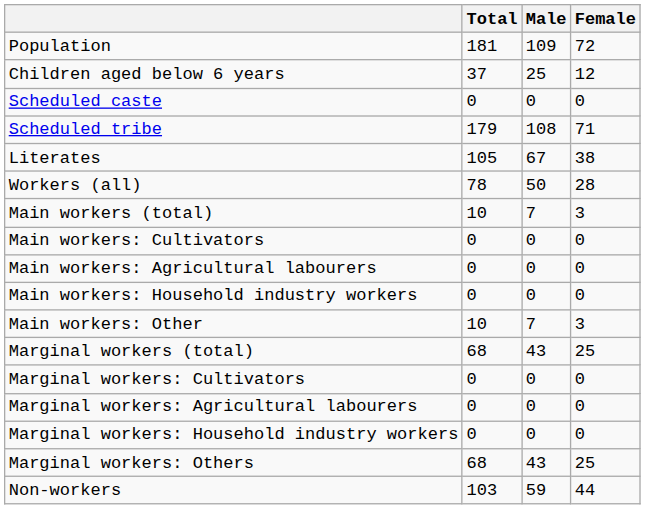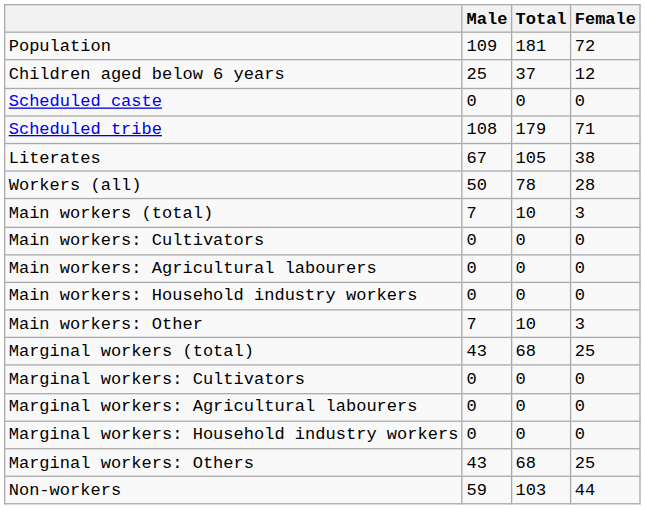 <table class="wikitable sortable">
 <tr>
 <th></th>
+<th>Male</th>
 <th>Total</th>
-<th>Male</th>
 <th>Female</th>
 </tr>
 <tr>
 <td>Population</td>
+<td>109</td>
 <td>181</td>
-<td>109</td>
 <td>72</td>
 </tr>
 <tr>
 <td>Children aged below 6 years</td>
+<td>25</td>
 <td>37</td>
-<td>25</td>
 <td>12</td>
 </tr>
 <tr>
 <td><a href='#'>Scheduled caste</a></td>
 <td>0</td>
 <td>0</td>
 <td>0</td>
 </tr>
 <tr>
 <td><a href='#'>Scheduled tribe</a></td>
+<td>108</td>
 <td>179</td>
-<td>108</td>
 <td>71</td>
 </tr>
 <tr>
 <td>Literates</td>
+<td>67</td>
 <td>105</td>
-<td>67</td>
 <td>38</td>
 </tr>
 <tr>
 <td>Workers (all)</td>
+<td>50</td>
 <td>78</td>
-<td>50</td>
 <td>28</td>
 </tr>
 <tr>
 <td>Main workers (total)</td>
+<td>7</td>
 <td>10</td>
-<td>7</td>
 <td>3</td>
 </tr>
 <tr>
 <td>Main workers: Cultivators</td>
 <td>0</td>
 <td>0</td>
 <td>0</td>
 </tr>
 <tr>
 <td>Main workers: Agricultural labourers</td>
 <td>0</td>
 <td>0</td>
 <td>0</td>
 </tr>
 <tr>
 <td>Main workers: Household industry workers</td>
 <td>0</td>
 <td>0</td>
 <td>0</td>
 </tr>
 <tr>
 <td>Main workers: Other</td>
+<td>7</td>
 <td>10</td>
-<td>7</td>
 <td>3</td>
 </tr>
 <tr>
 <td>Marginal workers (total)</td>
+<td>43</td>
 <td>68</td>
-<td>43</td>
 <td>25</td>
 </tr>
 <tr>
 <td>Marginal workers: Cultivators</td>
 <td>0</td>
 <td>0</td>
 <td>0</td>
 </tr>
 <tr>
 <td>Marginal workers: Agricultural labourers</td>
 <td>0</td>
 <td>0</td>
 <td>0</td>
 </tr>
 <tr>
 <td>Marginal workers: Household industry workers</td>
 <td>0</td>
 <td>0</td>
 <td>0</td>
 </tr>
 <tr>
 <td>Marginal workers: Others</td>
+<td>43</td>
 <td>68</td>
-<td>43</td>
 <td>25</td>
 </tr>
 <tr>
 <td>Non-workers</td>
+<td>59</td>
 <td>103</td>
-<td>59</td>
 <td>44</td>
 </tr>
 </table>
